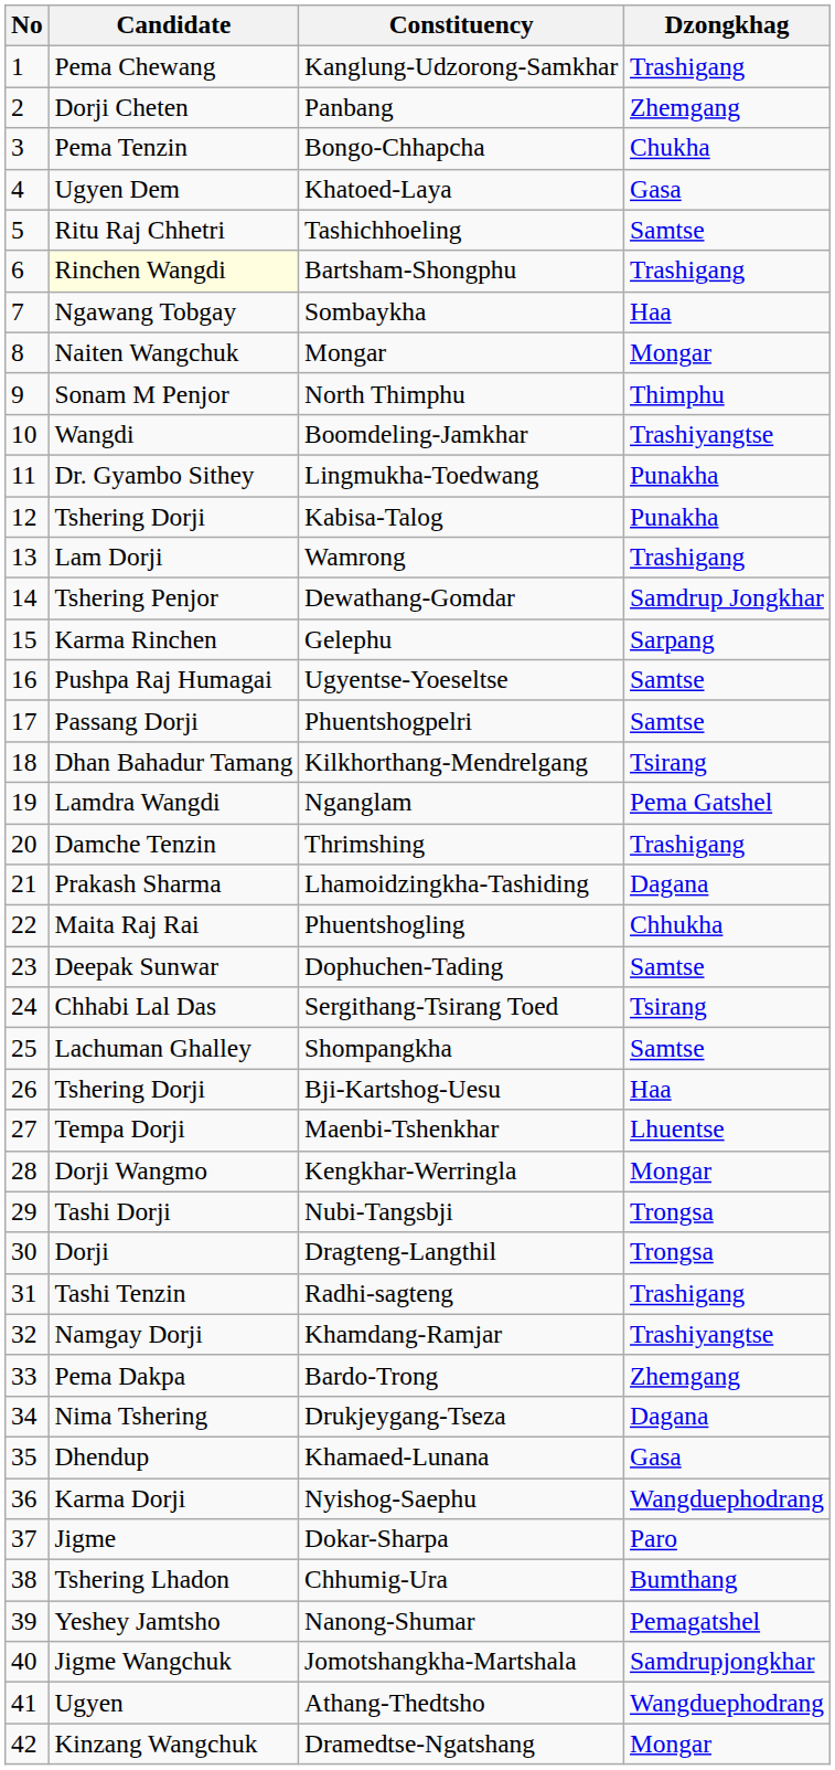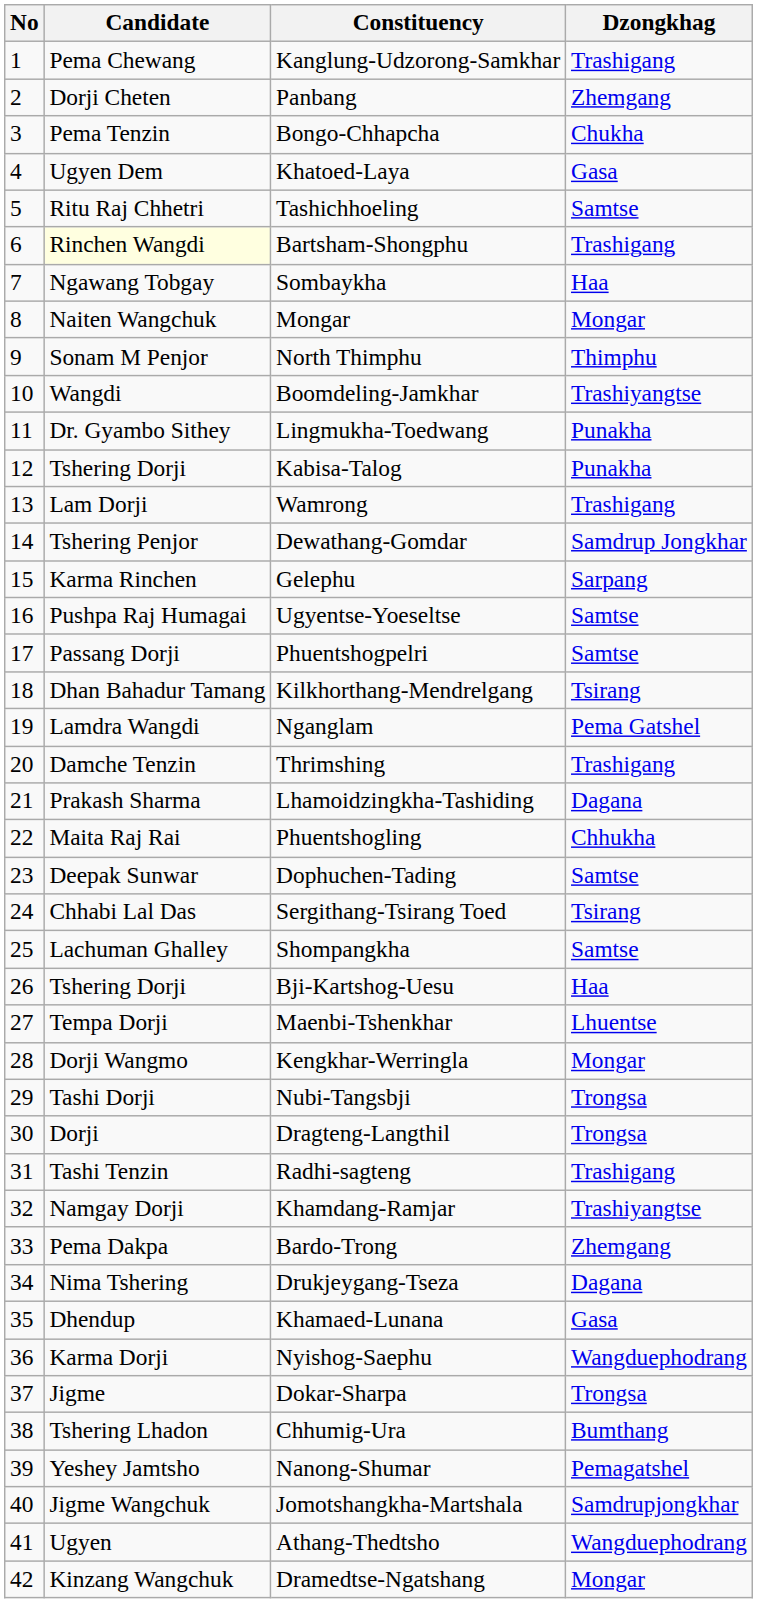 <table class="wikitable sortable">
 <tr>
 <th>No</th>
 <th>Candidate</th>
 <th>Constituency</th>
 <th>Dzongkhag</th>
 </tr>
 <tr>
 <td>1</td>
 <td>Pema Chewang</td>
 <td>Kanglung-Udzorong-Samkhar</td>
 <td><a href='#'>Trashigang</a></td>
 </tr>
 <tr>
 <td>2</td>
 <td>Dorji Cheten</td>
 <td>Panbang</td>
 <td><a href='#'>Zhemgang</a></td>
 </tr>
 <tr>
 <td>3</td>
 <td>Pema Tenzin</td>
 <td>Bongo-Chhapcha</td>
 <td><a href='#'>Chukha</a></td>
 </tr>
 <tr>
 <td>4</td>
 <td>Ugyen Dem</td>
 <td>Khatoed-Laya</td>
 <td><a href='#'>Gasa</a></td>
 </tr>
 <tr>
 <td>5</td>
 <td>Ritu Raj Chhetri</td>
 <td>Tashichhoeling</td>
 <td><a href='#'>Samtse</a></td>
 </tr>
 <tr>
 <td>6</td>
 <td style="background: lightyellow;">Rinchen Wangdi</td>
 <td>Bartsham-Shongphu</td>
 <td><a href='#'>Trashigang</a></td>
 </tr>
 <tr>
 <td>7</td>
 <td>Ngawang Tobgay</td>
 <td>Sombaykha</td>
 <td><a href='#'>Haa</a></td>
 </tr>
 <tr>
 <td>8</td>
 <td>Naiten Wangchuk</td>
 <td>Mongar</td>
 <td><a href='#'>Mongar</a></td>
 </tr>
 <tr>
 <td>9</td>
 <td>Sonam M Penjor</td>
 <td>North Thimphu</td>
 <td><a href='#'>Thimphu</a></td>
 </tr>
 <tr>
 <td>10</td>
 <td>Wangdi</td>
 <td>Boomdeling-Jamkhar</td>
 <td><a href='#'>Trashiyangtse</a></td>
 </tr>
 <tr>
 <td>11</td>
 <td>Dr. Gyambo Sithey</td>
 <td>Lingmukha-Toedwang</td>
 <td><a href='#'>Punakha</a></td>
 </tr>
 <tr>
 <td>12</td>
 <td>Tshering Dorji</td>
 <td>Kabisa-Talog</td>
 <td><a href='#'>Punakha</a></td>
 </tr>
 <tr>
 <td>13</td>
 <td>Lam Dorji</td>
 <td>Wamrong</td>
 <td><a href='#'>Trashigang</a></td>
 </tr>
 <tr>
 <td>14</td>
 <td>Tshering Penjor</td>
 <td>Dewathang-Gomdar</td>
 <td><a href='#'>Samdrup Jongkhar</a></td>
 </tr>
 <tr>
 <td>15</td>
 <td>Karma Rinchen</td>
 <td>Gelephu</td>
 <td><a href='#'>Sarpang</a></td>
 </tr>
 <tr>
 <td>16</td>
 <td>Pushpa Raj Humagai</td>
 <td>Ugyentse-Yoeseltse</td>
 <td><a href='#'>Samtse</a></td>
 </tr>
 <tr>
 <td>17</td>
 <td>Passang Dorji</td>
 <td>Phuentshogpelri</td>
 <td><a href='#'>Samtse</a></td>
 </tr>
 <tr>
 <td>18</td>
 <td>Dhan Bahadur Tamang</td>
 <td>Kilkhorthang-Mendrelgang</td>
 <td><a href='#'>Tsirang</a></td>
 </tr>
 <tr>
 <td>19</td>
 <td>Lamdra Wangdi</td>
 <td>Nganglam</td>
 <td><a href='#'>Pema Gatshel</a></td>
 </tr>
 <tr>
 <td>20</td>
 <td>Damche Tenzin</td>
 <td>Thrimshing</td>
 <td><a href='#'>Trashigang</a></td>
 </tr>
 <tr>
 <td>21</td>
 <td>Prakash Sharma</td>
 <td>Lhamoidzingkha-Tashiding</td>
 <td><a href='#'>Dagana</a></td>
 </tr>
 <tr>
 <td>22</td>
 <td>Maita Raj Rai</td>
 <td>Phuentshogling</td>
 <td><a href='#'>Chhukha</a></td>
 </tr>
 <tr>
 <td>23</td>
 <td>Deepak Sunwar</td>
 <td>Dophuchen-Tading</td>
 <td><a href='#'>Samtse</a></td>
 </tr>
 <tr>
 <td>24</td>
 <td>Chhabi Lal Das</td>
 <td>Sergithang-Tsirang Toed</td>
 <td><a href='#'>Tsirang</a></td>
 </tr>
 <tr>
 <td>25</td>
 <td>Lachuman Ghalley</td>
 <td>Shompangkha</td>
 <td><a href='#'>Samtse</a></td>
 </tr>
 <tr>
 <td>26</td>
 <td>Tshering Dorji</td>
 <td>Bji-Kartshog-Uesu</td>
 <td><a href='#'>Haa</a></td>
 </tr>
 <tr>
 <td>27</td>
 <td>Tempa Dorji</td>
 <td>Maenbi-Tshenkhar</td>
 <td><a href='#'>Lhuentse</a></td>
 </tr>
 <tr>
 <td>28</td>
 <td>Dorji Wangmo</td>
 <td>Kengkhar-Werringla</td>
 <td><a href='#'>Mongar</a></td>
 </tr>
 <tr>
 <td>29</td>
 <td>Tashi Dorji</td>
 <td>Nubi-Tangsbji</td>
 <td><a href='#'>Trongsa</a></td>
 </tr>
 <tr>
 <td>30</td>
 <td>Dorji</td>
 <td>Dragteng-Langthil</td>
 <td><a href='#'>Trongsa</a></td>
 </tr>
 <tr>
 <td>31</td>
 <td>Tashi Tenzin</td>
 <td>Radhi-sagteng</td>
 <td><a href='#'>Trashigang</a></td>
 </tr>
 <tr>
 <td>32</td>
 <td>Namgay Dorji</td>
 <td>Khamdang-Ramjar</td>
 <td><a href='#'>Trashiyangtse</a></td>
 </tr>
 <tr>
 <td>33</td>
 <td>Pema Dakpa</td>
 <td>Bardo-Trong</td>
 <td><a href='#'>Zhemgang</a></td>
 </tr>
 <tr>
 <td>34</td>
 <td>Nima Tshering</td>
 <td>Drukjeygang-Tseza</td>
 <td><a href='#'>Dagana</a></td>
 </tr>
 <tr>
 <td>35</td>
 <td>Dhendup</td>
 <td>Khamaed-Lunana</td>
 <td><a href='#'>Gasa</a></td>
 </tr>
 <tr>
 <td>36</td>
 <td>Karma Dorji</td>
 <td>Nyishog-Saephu</td>
 <td><a href='#'>Wangduephodrang</a></td>
 </tr>
 <tr>
 <td>37</td>
 <td>Jigme</td>
 <td>Dokar-Sharpa</td>
-<td><a href='#'>Paro</a></td>
+<td><a href='#'>Trongsa</a></td>
 </tr>
 <tr>
 <td>38</td>
 <td>Tshering Lhadon</td>
 <td>Chhumig-Ura</td>
 <td><a href='#'>Bumthang</a></td>
 </tr>
 <tr>
 <td>39</td>
 <td>Yeshey Jamtsho</td>
 <td>Nanong-Shumar</td>
 <td><a href='#'>Pemagatshel</a></td>
 </tr>
 <tr>
 <td>40</td>
 <td>Jigme Wangchuk</td>
 <td>Jomotshangkha-Martshala</td>
 <td><a href='#'>Samdrupjongkhar</a></td>
 </tr>
 <tr>
 <td>41</td>
 <td>Ugyen</td>
 <td>Athang-Thedtsho</td>
 <td><a href='#'>Wangduephodrang</a></td>
 </tr>
 <tr>
 <td>42</td>
 <td>Kinzang Wangchuk</td>
 <td>Dramedtse-Ngatshang</td>
 <td><a href='#'>Mongar</a></td>
 </tr>
 </table>
